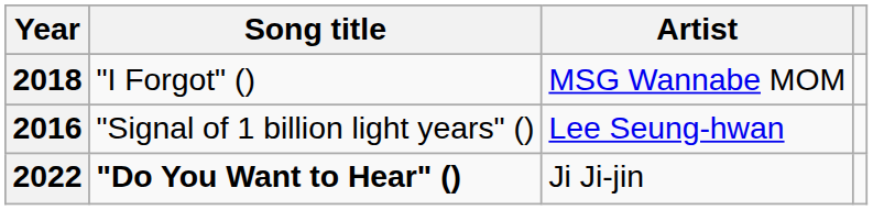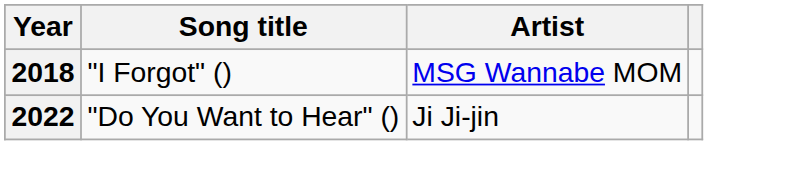 <table class="wikitable plainrowheaders sortable">
 <tr>
 <th scope="col">Year</th>
 <th scope="col">Song title</th>
 <th scope="col">Artist</th>
 <th scope="col" class="unsortable"></th>
 </tr>
 <tr>
 <th scope="row">2018</th>
 <td>"I Forgot" ()</td>
 <td><a href='#'>MSG Wannabe</a> MOM</td>
 <td style="text-align:center"></td>
 </tr>
 <tr>
-<th scope="row">2016</th>
-<td>"Signal of 1 billion light years" ()</td>
-<td><a href='#'>Lee Seung-hwan</a></td>
-<td style="text-align:center"></td>
-</tr>
-<tr>
 <th scope="row">2022</th>
-<td><strong>"Do You Want to Hear" ()</strong></td>
+<td>"Do You Want to Hear" ()</td>
 <td>Ji Ji-jin</td>
 <td style="text-align:center"></td>
 </tr>
 </table>
